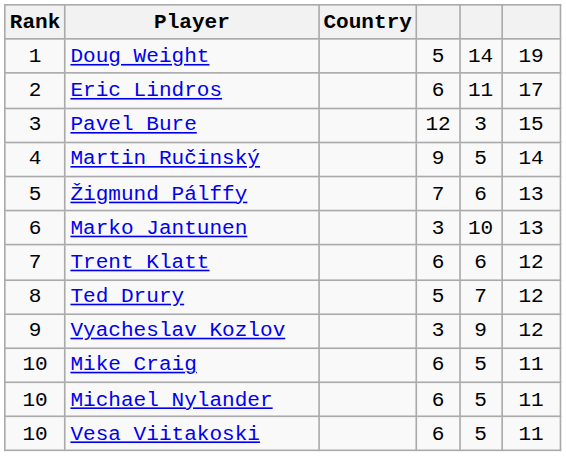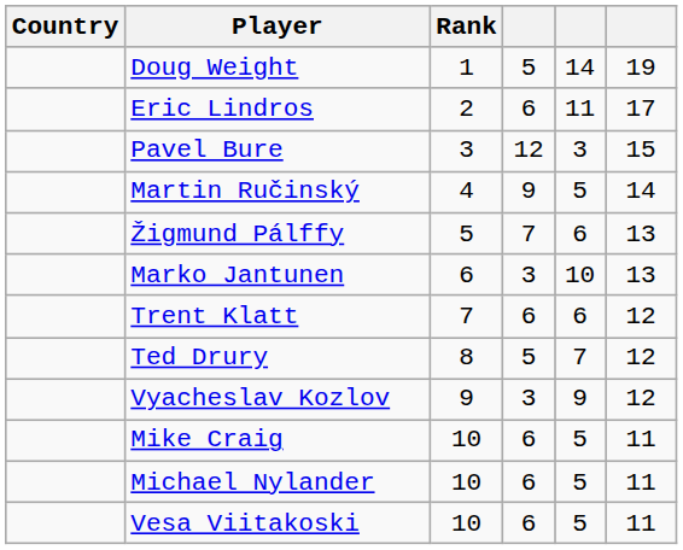 <table class="wikitable sortable" style="text-align: center;">
 <tr>
+<th>Country</th>
+<th width=150>Player</th>
 <th width=30>Rank</th>
-<th width=150>Player</th>
-<th>Country</th>
 <th width=20></th>
 <th width=20></th>
 <th width=30></th>
 </tr>
 <tr>
+<td align=left></td>
+<td align=left><a href='#'>Doug Weight</a></td>
 <td>1</td>
-<td align=left><a href='#'>Doug Weight</a></td>
-<td align=left></td>
 <td>5</td>
 <td>14</td>
 <td>19</td>
 </tr>
 <tr>
+<td align=left></td>
+<td align=left><a href='#'>Eric Lindros</a></td>
 <td>2</td>
-<td align=left><a href='#'>Eric Lindros</a></td>
-<td align=left></td>
 <td>6</td>
 <td>11</td>
 <td>17</td>
 </tr>
 <tr>
+<td align=left></td>
+<td align=left><a href='#'>Pavel Bure</a></td>
 <td>3</td>
-<td align=left><a href='#'>Pavel Bure</a></td>
-<td align=left></td>
 <td>12</td>
 <td>3</td>
 <td>15</td>
 </tr>
 <tr>
+<td align=left></td>
+<td align=left><a href='#'>Martin Ručinský</a></td>
 <td>4</td>
-<td align=left><a href='#'>Martin Ručinský</a></td>
-<td align=left></td>
 <td>9</td>
 <td>5</td>
 <td>14</td>
 </tr>
 <tr>
+<td align=left></td>
+<td align=left><a href='#'>Žigmund Pálffy</a></td>
 <td>5</td>
-<td align=left><a href='#'>Žigmund Pálffy</a></td>
-<td align=left></td>
 <td>7</td>
 <td>6</td>
 <td>13</td>
 </tr>
 <tr>
+<td align=left></td>
+<td align=left><a href='#'>Marko Jantunen</a></td>
 <td>6</td>
-<td align=left><a href='#'>Marko Jantunen</a></td>
-<td align=left></td>
 <td>3</td>
 <td>10</td>
 <td>13</td>
 </tr>
 <tr>
+<td align=left></td>
+<td align=left><a href='#'>Trent Klatt</a></td>
 <td>7</td>
-<td align=left><a href='#'>Trent Klatt</a></td>
-<td align=left></td>
 <td>6</td>
 <td>6</td>
 <td>12</td>
 </tr>
 <tr>
+<td align=left></td>
+<td align=left><a href='#'>Ted Drury</a></td>
 <td>8</td>
-<td align=left><a href='#'>Ted Drury</a></td>
-<td align=left></td>
 <td>5</td>
 <td>7</td>
 <td>12</td>
 </tr>
 <tr>
+<td align=left></td>
+<td align=left><a href='#'>Vyacheslav Kozlov</a></td>
 <td>9</td>
-<td align=left><a href='#'>Vyacheslav Kozlov</a></td>
-<td align=left></td>
 <td>3</td>
 <td>9</td>
 <td>12</td>
 </tr>
 <tr>
+<td align=left></td>
+<td align=left><a href='#'>Mike Craig</a></td>
 <td>10</td>
-<td align=left><a href='#'>Mike Craig</a></td>
-<td align=left></td>
 <td>6</td>
 <td>5</td>
 <td>11</td>
 </tr>
 <tr>
+<td align=left></td>
+<td align=left><a href='#'>Michael Nylander</a></td>
 <td>10</td>
-<td align=left><a href='#'>Michael Nylander</a></td>
-<td align=left></td>
 <td>6</td>
 <td>5</td>
 <td>11</td>
 </tr>
 <tr>
+<td align=left></td>
+<td align=left><a href='#'>Vesa Viitakoski</a></td>
 <td>10</td>
-<td align=left><a href='#'>Vesa Viitakoski</a></td>
-<td align=left></td>
 <td>6</td>
 <td>5</td>
 <td>11</td>
 </tr>
 </table>
